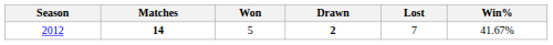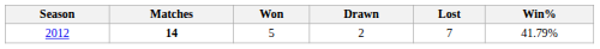 <table class="wikitable" style="width:50%;text-align:center">
 <tr>
 <th width=10>Season</th>
 <th width=10>Matches</th>
 <th width=10>Won</th>
 <th width=10>Drawn</th>
 <th width=10>Lost</th>
 <th width=10>Win%</th>
 </tr>
 <tr style="background:white;">
 <td><a href='#'>2012</a></td>
 <td><strong>14</strong></td>
 <td>5</td>
-<td><strong>2</strong></td>
+<td>2</td>
 <td>7</td>
-<td>41.67%</td>
+<td>41.79%</td>
 </tr>
 </table>
